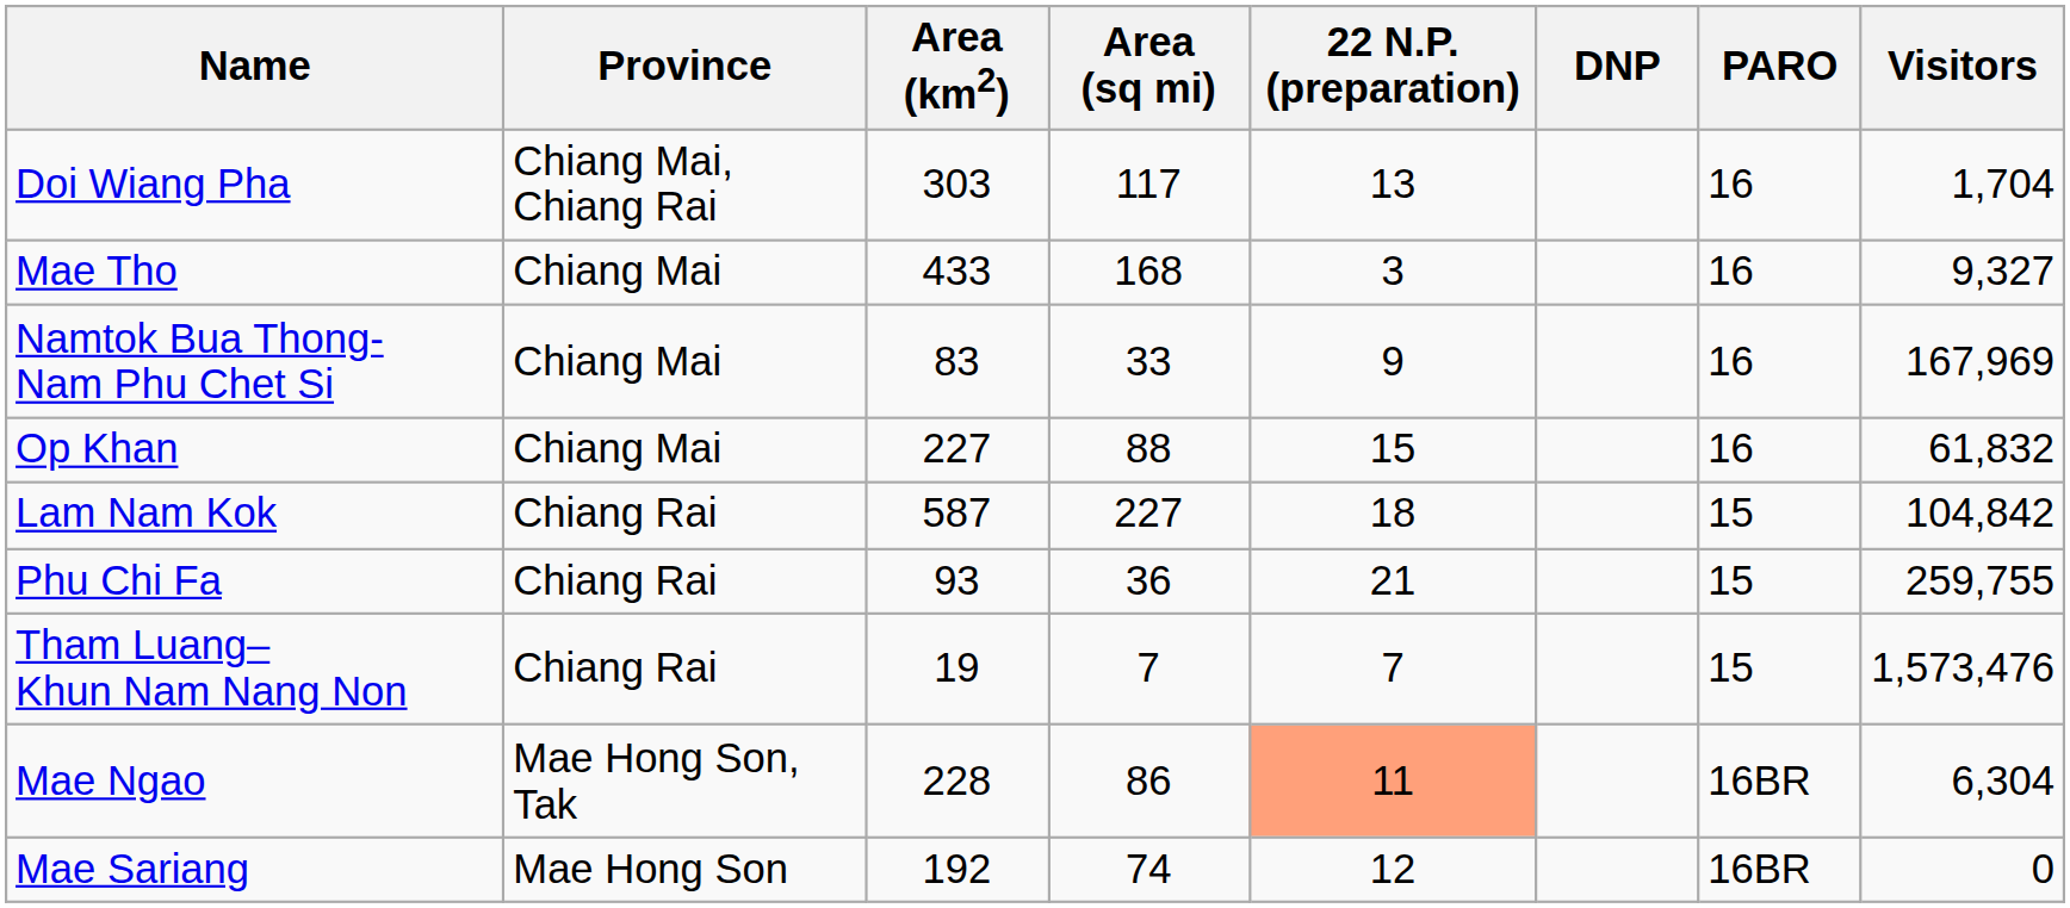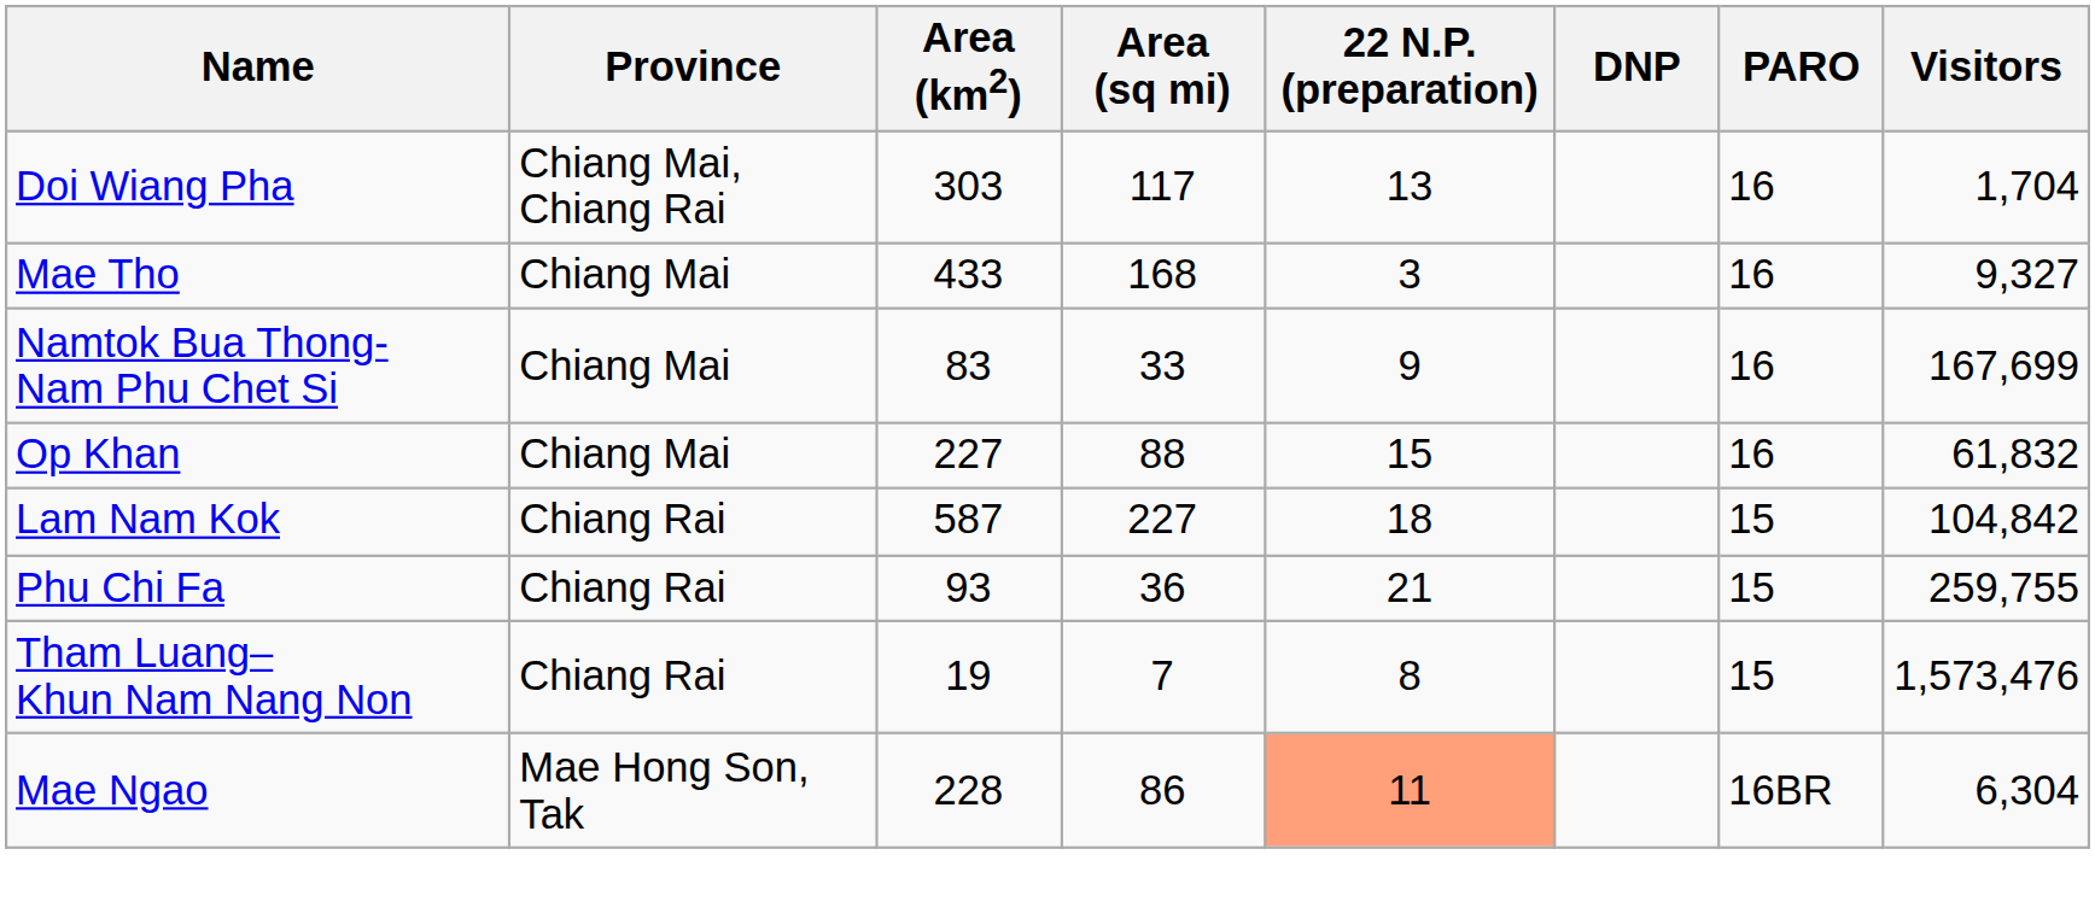 <table class="wikitable sortable" style="max-width:600pt;">
 <tr>
 <th style="width:25%;">Name</th>
 <th style="width:18%;">Province</th>
 <th style="width:9%;">Area<br>(km<sup>2</sup>)</th>
 <th style="width:10%;">Area<br>(sq mi)</th>
 <th style="width:14%;">22 N.P.<br>(preparation)</th>
 <th style="width:8%;">DNP</th>
 <th style="width:8%;">PARO</th>
 <th style="width:8%;">Visitors</th>
 </tr>
 <tr>
 <td><a href='#'>Doi Wiang Pha</a></td>
 <td>Chiang Mai,<br>Chiang Rai</td>
 <td style="text-align:center;">303</td>
 <td style="text-align:center;">117</td>
 <td style="text-align:center;">13</td>
 <td></td>
 <td>16</td>
 <td style="text-align:right;">1,704</td>
 </tr>
 <tr>
 <td><a href='#'>Mae Tho</a></td>
 <td>Chiang Mai</td>
 <td style="text-align:center;">433</td>
 <td style="text-align:center;">168</td>
 <td style="text-align:center;">3</td>
 <td></td>
 <td>16</td>
 <td style="text-align:right;">9,327</td>
 </tr>
 <tr>
 <td><a href='#'>Namtok Bua Thong-<br>Nam Phu Chet Si</a></td>
 <td>Chiang Mai</td>
 <td style="text-align:center;">83</td>
 <td style="text-align:center;">33</td>
 <td style="text-align:center;">9</td>
 <td></td>
 <td>16</td>
-<td style="text-align:right;">167,969</td>
+<td style="text-align:right;">167,699</td>
 </tr>
 <tr>
 <td><a href='#'>Op Khan</a></td>
 <td>Chiang Mai</td>
 <td style="text-align:center;">227</td>
 <td style="text-align:center;">88</td>
 <td style="text-align:center;">15</td>
 <td></td>
 <td>16</td>
 <td style="text-align:right;">61,832</td>
 </tr>
 <tr>
 <td><a href='#'>Lam Nam Kok</a></td>
 <td>Chiang Rai</td>
 <td style="text-align:center;">587</td>
 <td style="text-align:center;">227</td>
 <td style="text-align:center;">18</td>
 <td></td>
 <td>15</td>
 <td style="text-align:right;">104,842</td>
 </tr>
 <tr>
 <td><a href='#'>Phu Chi Fa</a></td>
 <td>Chiang Rai</td>
 <td style="text-align:center;">93</td>
 <td style="text-align:center;">36</td>
 <td style="text-align:center;">21</td>
 <td></td>
 <td>15</td>
 <td style="text-align:right;">259,755</td>
 </tr>
 <tr>
 <td><a href='#'>Tham Luang–<br>Khun Nam Nang Non</a></td>
 <td>Chiang Rai</td>
 <td style="text-align:center;">19</td>
 <td style="text-align:center;">7</td>
-<td style="text-align:center;">7</td>
+<td style="text-align:center;">8</td>
 <td></td>
 <td>15</td>
 <td style="text-align:right;">1,573,476</td>
 </tr>
 <tr>
 <td><a href='#'>Mae Ngao</a></td>
 <td>Mae Hong Son,<br>Tak</td>
 <td style="text-align:center;">228</td>
 <td style="text-align:center;">86</td>
 <td style="background: lightsalmon; text-align:center;">11</td>
 <td></td>
 <td>16BR</td>
 <td style="text-align:right;">6,304</td>
 </tr>
-<tr>
-<td><a href='#'>Mae Sariang</a></td>
-<td>Mae Hong Son</td>
-<td style="text-align:center;">192</td>
-<td style="text-align:center;">74</td>
-<td style="text-align:center;">12</td>
-<td></td>
-<td>16BR</td>
-<td style="text-align:right;">0</td>
-</tr>
 </table>
